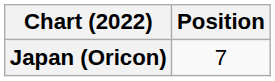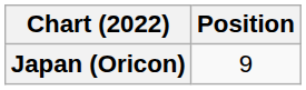 <table class="wikitable sortable plainrowheaders" style="text-align:center">
 <tr>
 <th scope="col">Chart (2022)</th>
 <th scope="col">Position</th>
 </tr>
 <tr>
 <th scope="row">Japan (Oricon)</th>
-<td>7</td>
+<td>9</td>
 </tr>
 </table>
